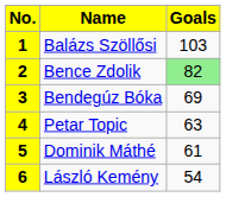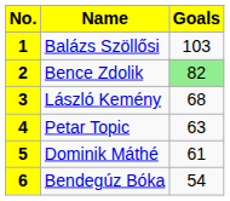 <table class="wikitable" style="text-align:center;">
 <tr>
 </tr>
 <tr>
 <th style="color:black; background:yellow">No.</th>
 <th style="color:black; background:yellow">Name</th>
 <th style="color:black; background:yellow">Goals</th>
 </tr>
 <tr>
 <th style="color:black; background:yellow">1</th>
 <td align="left"> <a href='#'>Balázs Szöllősi</a></td>
 <td>103</td>
 </tr>
 <tr>
 <th style="color:black; background:yellow">2</th>
 <td align="left"> <a href='#'>Bence Zdolik</a></td>
 <td style="background: lightgreen;">82</td>
 </tr>
 <tr>
 <th style="color:black; background:yellow">3</th>
-<td align="left"> <a href='#'>Bendegúz Bóka</a></td>
-<td>69</td>
+<td align="left"> <a href='#'>László Kemény</a></td>
+<td>68</td>
 </tr>
 <tr>
 <th style="color:black; background:yellow">4</th>
 <td align="left"> <a href='#'>Petar Topic</a></td>
 <td>63</td>
 </tr>
 <tr>
 <th style="color:black; background:yellow">5</th>
 <td align="left"> <a href='#'>Dominik Máthé</a></td>
 <td>61</td>
 </tr>
 <tr>
 <th style="color:black; background:yellow">6</th>
-<td align="left"> <a href='#'>László Kemény</a></td>
+<td align="left"> <a href='#'>Bendegúz Bóka</a></td>
 <td>54</td>
 </tr>
 </table>
